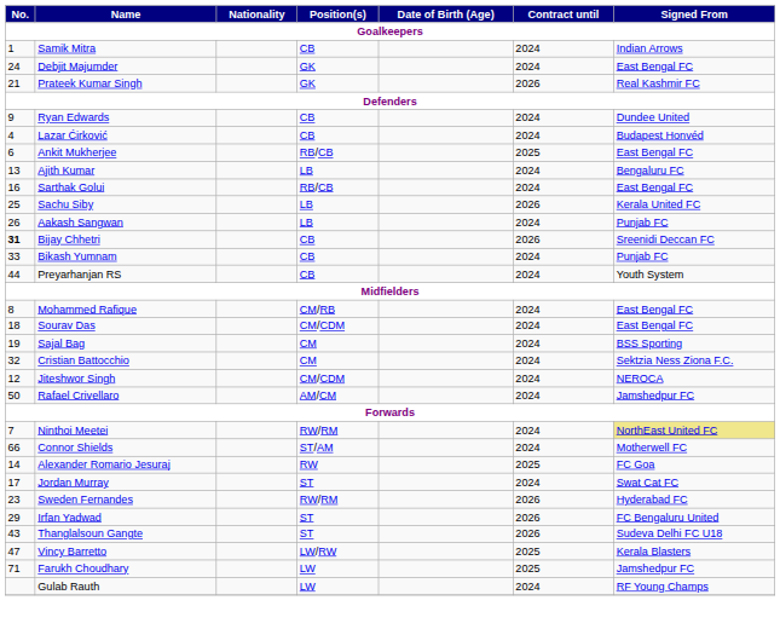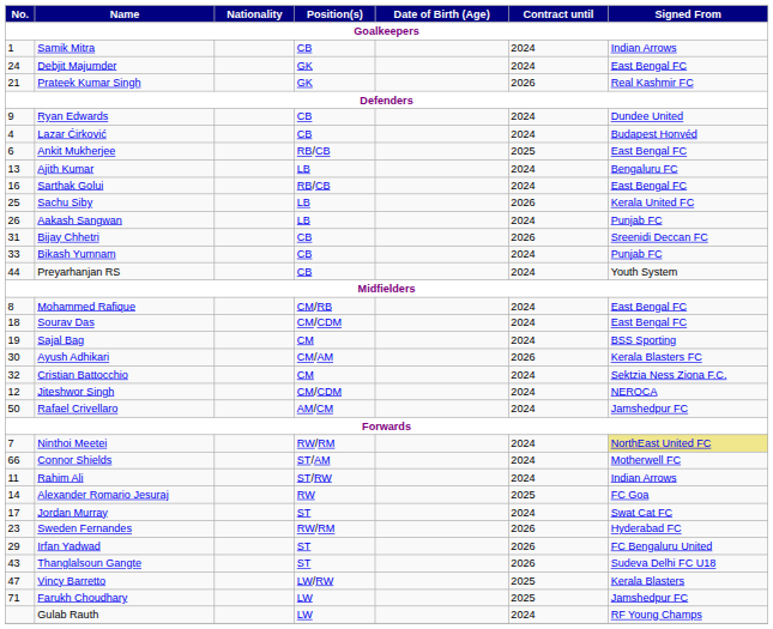 <table class="wikitable" style="text-align:left; font-size:90%; width:80%;">
 <tr>
 <th style="background:#000080; color:white; text-align:center;">No.</th>
 <th style="background:#000080; color:white; text-align:center;">Name</th>
 <th style="background:#000080; color:white; text-align:center;">Nationality</th>
 <th style="background:#000080; color:white; text-align:center;">Position(s)</th>
 <th style="background:#000080; color:white; text-align:center;">Date of Birth (Age)</th>
 <th style="background:#000080; color:white; text-align:center;">Contract until</th>
 <th style="background:#000080; color:white;">Signed From</th>
 </tr>
 <tr>
 <th colspan="7" style="background:white; color:	#800080; text-align:center;">Goalkeepers</th>
 </tr>
 <tr>
 <td>1</td>
 <td><a href='#'>Samik Mitra</a></td>
 <td></td>
 <td><a href='#'>CB</a></td>
 <td></td>
 <td>2024</td>
 <td> <a href='#'>Indian Arrows</a></td>
 </tr>
 <tr>
 <td>24</td>
 <td><a href='#'>Debjit Majumder</a></td>
 <td></td>
 <td><a href='#'>GK</a></td>
 <td></td>
 <td>2024</td>
 <td> <a href='#'>East Bengal FC</a></td>
 </tr>
 <tr>
 <td>21</td>
 <td><a href='#'>Prateek Kumar Singh</a></td>
 <td></td>
 <td><a href='#'>GK</a></td>
 <td></td>
 <td>2026</td>
 <td> <a href='#'>Real Kashmir FC</a></td>
 </tr>
 <tr>
 <th colspan="7" style="background:	white; color:#800080; text-align:center;">Defenders</th>
 </tr>
 <tr>
 <td>9</td>
 <td><a href='#'>Ryan Edwards</a></td>
 <td></td>
 <td><a href='#'>CB</a></td>
 <td></td>
 <td>2024</td>
 <td> <a href='#'>Dundee United</a></td>
 </tr>
 <tr>
 <td>4</td>
 <td><a href='#'>Lazar Ćirković</a></td>
 <td></td>
 <td><a href='#'>CB</a></td>
 <td></td>
 <td>2024</td>
 <td> <a href='#'>Budapest Honvéd</a></td>
 </tr>
 <tr>
 <td>6</td>
 <td><a href='#'>Ankit Mukherjee</a></td>
 <td></td>
 <td><a href='#'>RB</a>/<a href='#'>CB</a></td>
 <td></td>
 <td>2025</td>
 <td> <a href='#'>East Bengal FC</a></td>
 </tr>
 <tr>
 <td>13</td>
 <td><a href='#'>Ajith Kumar</a></td>
 <td></td>
 <td><a href='#'>LB</a></td>
 <td></td>
 <td>2024</td>
 <td> <a href='#'>Bengaluru FC</a></td>
 </tr>
 <tr>
 <td>16</td>
 <td><a href='#'>Sarthak Golui</a></td>
 <td></td>
 <td><a href='#'>RB</a>/<a href='#'>CB</a></td>
 <td></td>
 <td>2024</td>
 <td> <a href='#'>East Bengal FC</a></td>
 </tr>
 <tr>
 <td>25</td>
 <td><a href='#'>Sachu Siby</a></td>
 <td></td>
 <td><a href='#'>LB</a></td>
 <td></td>
 <td>2026</td>
 <td> <a href='#'>Kerala United FC</a></td>
 </tr>
 <tr>
 <td>26</td>
 <td><a href='#'>Aakash Sangwan</a></td>
 <td></td>
 <td><a href='#'>LB</a></td>
 <td></td>
 <td>2024</td>
 <td> <a href='#'>Punjab FC</a></td>
 </tr>
 <tr>
-<td><strong>31</strong></td>
+<td>31</td>
 <td><a href='#'>Bijay Chhetri</a></td>
 <td></td>
 <td><a href='#'>CB</a></td>
 <td></td>
 <td>2026</td>
 <td> <a href='#'>Sreenidi Deccan FC</a></td>
 </tr>
 <tr>
 <td>33</td>
 <td><a href='#'>Bikash Yumnam</a></td>
 <td></td>
 <td><a href='#'>CB</a></td>
 <td></td>
 <td>2024</td>
 <td> <a href='#'>Punjab FC</a></td>
 </tr>
 <tr>
 <td>44</td>
 <td>Preyarhanjan RS</td>
 <td></td>
 <td><a href='#'>CB</a></td>
 <td></td>
 <td>2024</td>
 <td>Youth System</td>
 </tr>
 <tr>
 <th colspan="7" style="background:	white; color:#800080; text-align:center;">Midfielders</th>
 </tr>
 <tr>
 <td>8</td>
 <td><a href='#'>Mohammed Rafique</a></td>
 <td></td>
 <td><a href='#'>CM</a>/<a href='#'>RB</a></td>
 <td></td>
 <td>2024</td>
 <td> <a href='#'>East Bengal FC</a></td>
 </tr>
 <tr>
 <td>18</td>
 <td><a href='#'>Sourav Das</a></td>
 <td></td>
 <td><a href='#'>CM</a>/<a href='#'>CDM</a></td>
 <td></td>
 <td>2024</td>
 <td> <a href='#'>East Bengal FC</a></td>
 </tr>
 <tr>
 <td>19</td>
 <td><a href='#'>Sajal Bag</a></td>
 <td></td>
 <td><a href='#'>CM</a></td>
 <td></td>
 <td>2024</td>
 <td> <a href='#'>BSS Sporting</a></td>
 </tr>
 <tr>
+<td>30</td>
+<td><a href='#'>Ayush Adhikari</a></td>
+<td></td>
+<td><a href='#'>CM</a>/<a href='#'>AM</a></td>
+<td></td>
+<td>2026</td>
+<td> <a href='#'>Kerala Blasters FC</a></td>
+</tr>
+<tr>
 <td>32</td>
 <td><a href='#'>Cristian Battocchio</a></td>
 <td></td>
 <td><a href='#'>CM</a></td>
 <td></td>
 <td>2024</td>
 <td> <a href='#'>Sektzia Ness Ziona F.C.</a></td>
 </tr>
 <tr>
 <td>12</td>
 <td><a href='#'>Jiteshwor Singh</a></td>
 <td></td>
 <td><a href='#'>CM</a>/<a href='#'>CDM</a></td>
 <td></td>
 <td>2024</td>
 <td> <a href='#'>NEROCA</a></td>
 </tr>
 <tr>
 <td>50</td>
 <td><a href='#'>Rafael Crivellaro</a></td>
 <td></td>
 <td><a href='#'>AM</a>/<a href='#'>CM</a></td>
 <td></td>
 <td>2024</td>
 <td> <a href='#'>Jamshedpur FC</a></td>
 </tr>
 <tr>
 <th colspan="7" style="background:	white; color:#800080; text-align:center;">Forwards</th>
 </tr>
 <tr>
 <td>7</td>
 <td><a href='#'>Ninthoi Meetei</a></td>
 <td></td>
 <td><a href='#'>RW</a>/<a href='#'>RM</a></td>
 <td></td>
 <td>2024</td>
 <td style="background: khaki;"> <a href='#'>NorthEast United FC</a></td>
 </tr>
 <tr>
 <td>66</td>
 <td><a href='#'>Connor Shields</a></td>
 <td></td>
 <td><a href='#'>ST</a>/<a href='#'>AM</a></td>
 <td></td>
 <td>2024</td>
 <td> <a href='#'>Motherwell FC</a></td>
+</tr>
+<tr>
+<td>11</td>
+<td><a href='#'>Rahim Ali</a></td>
+<td></td>
+<td><a href='#'>ST</a>/<a href='#'>RW</a></td>
+<td></td>
+<td>2024</td>
+<td> <a href='#'>Indian Arrows</a></td>
 </tr>
 <tr>
 <td>14</td>
 <td><a href='#'>Alexander Romario Jesuraj</a></td>
 <td></td>
 <td><a href='#'>RW</a></td>
 <td></td>
 <td>2025</td>
 <td> <a href='#'>FC Goa</a></td>
 </tr>
 <tr>
 <td>17</td>
 <td><a href='#'>Jordan Murray</a></td>
 <td></td>
 <td><a href='#'>ST</a></td>
 <td></td>
 <td>2024</td>
 <td> <a href='#'>Swat Cat FC</a></td>
 </tr>
 <tr>
 <td>23</td>
 <td><a href='#'>Sweden Fernandes</a></td>
 <td></td>
 <td><a href='#'>RW</a>/<a href='#'>RM</a></td>
 <td></td>
 <td>2026</td>
 <td> <a href='#'>Hyderabad FC</a></td>
 </tr>
 <tr>
 <td>29</td>
 <td><a href='#'>Irfan Yadwad</a></td>
 <td></td>
 <td><a href='#'>ST</a></td>
 <td></td>
 <td>2026</td>
 <td> <a href='#'>FC Bengaluru United</a></td>
 </tr>
 <tr>
 <td>43</td>
 <td><a href='#'>Thanglalsoun Gangte</a></td>
 <td></td>
 <td><a href='#'>ST</a></td>
 <td></td>
 <td>2026</td>
 <td> <a href='#'>Sudeva Delhi FC U18</a></td>
 </tr>
 <tr>
 <td>47</td>
 <td><a href='#'>Vincy Barretto</a></td>
 <td></td>
 <td><a href='#'>LW</a>/<a href='#'>RW</a></td>
 <td></td>
 <td>2025</td>
 <td> <a href='#'>Kerala Blasters</a></td>
 </tr>
 <tr>
 <td>71</td>
 <td><a href='#'>Farukh Choudhary</a></td>
 <td></td>
 <td><a href='#'>LW</a></td>
 <td></td>
 <td>2025</td>
 <td> <a href='#'>Jamshedpur FC</a></td>
 </tr>
 <tr>
 <td></td>
 <td>Gulab Rauth</td>
 <td></td>
 <td><a href='#'>LW</a></td>
 <td></td>
 <td>2024</td>
 <td> <a href='#'>RF Young Champs</a></td>
 </tr>
 <tr>
 </tr>
 </table>
